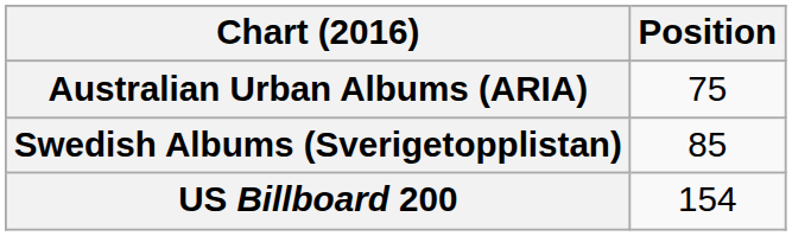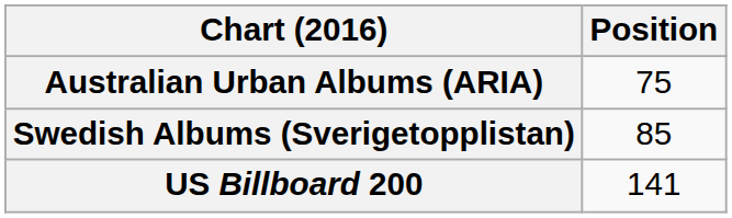 <table class="wikitable sortable plainrowheaders" style="text-align:center;">
 <tr>
 <th scope="col">Chart (2016)</th>
 <th scope="col">Position</th>
 </tr>
 <tr>
 <th scope="row">Australian Urban Albums (ARIA)</th>
 <td>75</td>
 </tr>
 <tr>
 <th scope="row">Swedish Albums (Sverigetopplistan)</th>
 <td>85</td>
 </tr>
 <tr>
 <th scope="row">US <em>Billboard</em> 200</th>
-<td>154</td>
+<td>141</td>
 </tr>
 </table>
